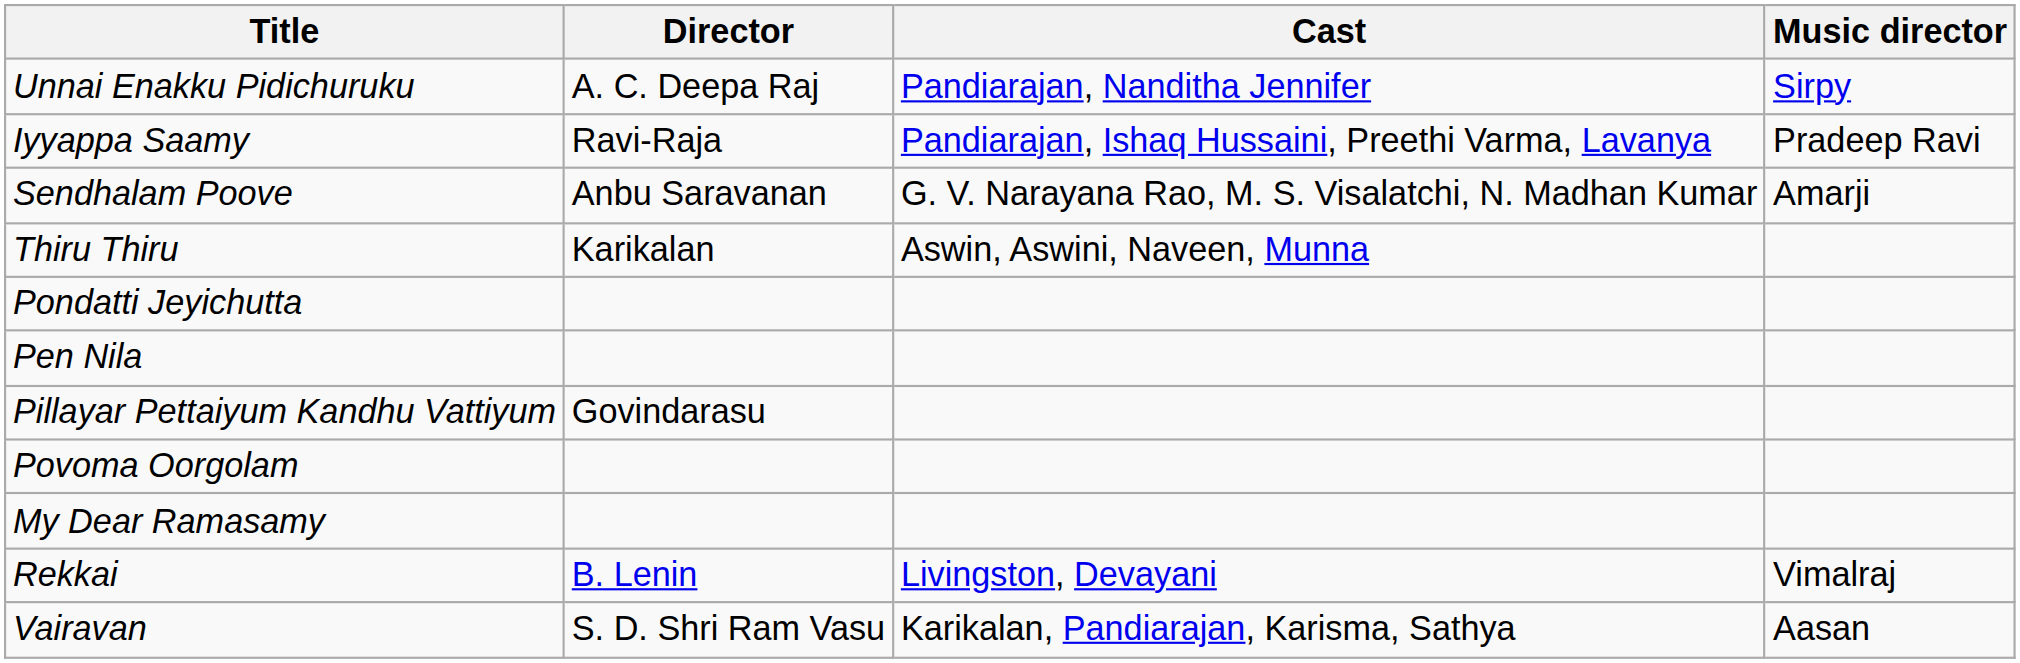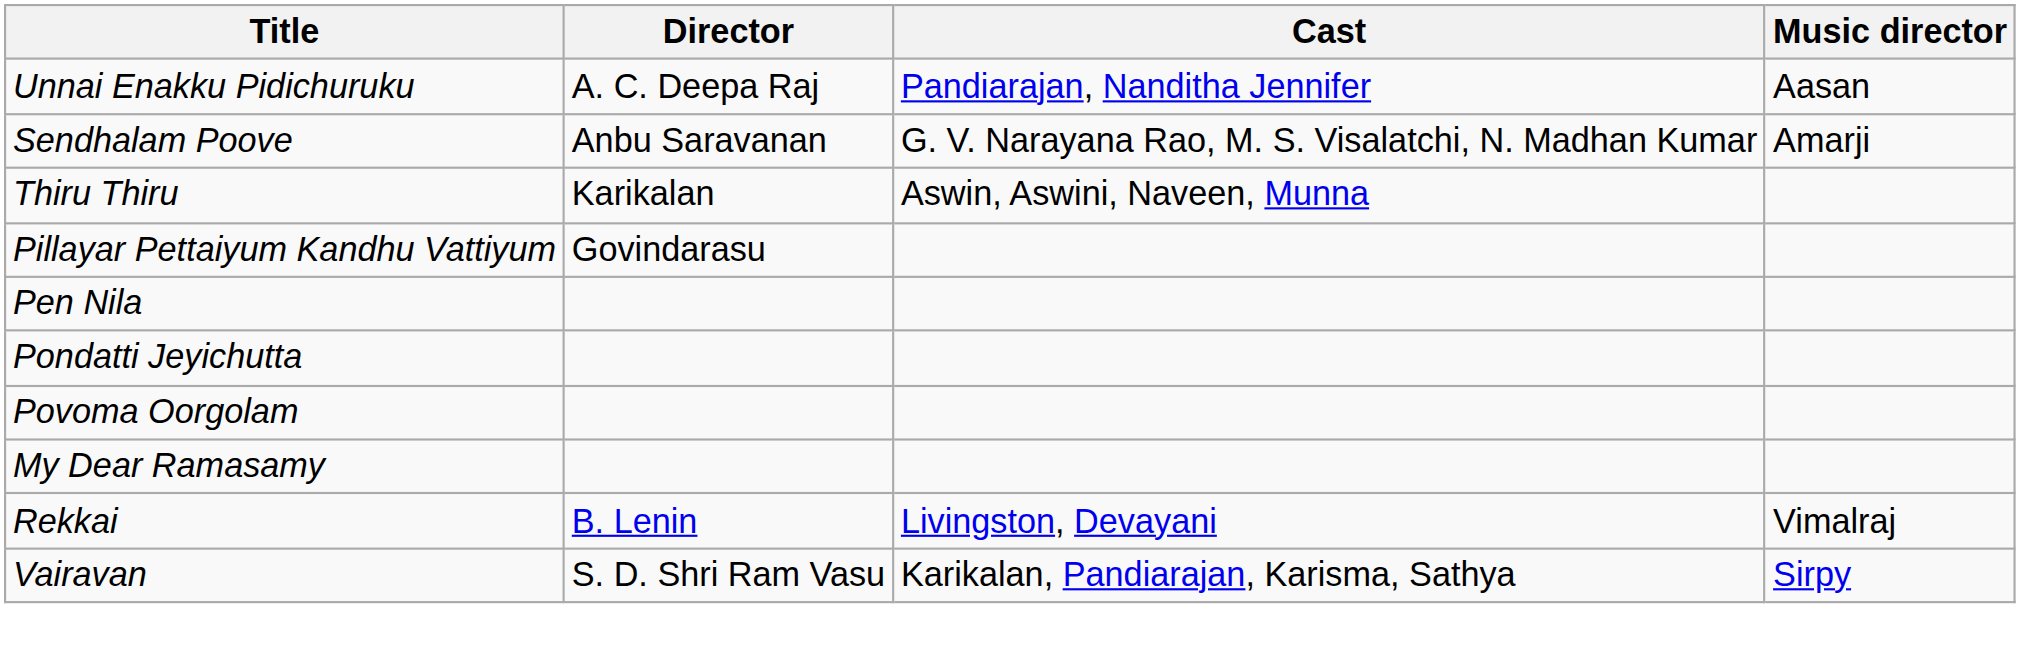 <table class="wikitable sortable">
 <tr>
 <th>Title</th>
 <th>Director</th>
 <th>Cast</th>
 <th>Music director</th>
 </tr>
 <tr>
 <td><em>Unnai Enakku Pidichuruku</em></td>
 <td>A. C. Deepa Raj</td>
 <td><a href='#'>Pandiarajan</a>, <a href='#'>Nanditha Jennifer</a></td>
-<td><a href='#'>Sirpy</a></td>
-</tr>
-<tr>
-<td><em>Iyyappa Saamy</em></td>
-<td>Ravi-Raja</td>
-<td><a href='#'>Pandiarajan</a>, <a href='#'>Ishaq Hussaini</a>, Preethi Varma, <a href='#'>Lavanya</a></td>
-<td>Pradeep Ravi</td>
+<td>Aasan</td>
 </tr>
 <tr>
 <td><em>Sendhalam Poove</em></td>
 <td>Anbu Saravanan</td>
 <td>G. V. Narayana Rao, M. S. Visalatchi, N. Madhan Kumar</td>
 <td>Amarji</td>
 </tr>
 <tr>
 <td><em>Thiru Thiru</em></td>
 <td>Karikalan</td>
 <td>Aswin, Aswini, Naveen, <a href='#'>Munna</a></td>
 <td></td>
 </tr>
 <tr>
-<td><em>Pondatti Jeyichutta</em></td>
-<td></td>
+<td><em>Pillayar Pettaiyum Kandhu Vattiyum</em></td>
+<td>Govindarasu</td>
 <td></td>
 <td></td>
 </tr>
 <tr>
 <td><em>Pen Nila</em></td>
 <td></td>
 <td></td>
 <td></td>
 </tr>
 <tr>
-<td><em>Pillayar Pettaiyum Kandhu Vattiyum</em></td>
-<td>Govindarasu</td>
+<td><em>Pondatti Jeyichutta</em></td>
+<td></td>
 <td></td>
 <td></td>
 </tr>
 <tr>
 <td><em>Povoma Oorgolam</em></td>
 <td></td>
 <td></td>
 <td></td>
 </tr>
 <tr>
 <td><em>My Dear Ramasamy</em></td>
 <td></td>
 <td></td>
 <td></td>
 </tr>
 <tr>
 <td><em>Rekkai</em></td>
 <td><a href='#'>B. Lenin</a></td>
 <td><a href='#'>Livingston</a>, <a href='#'>Devayani</a></td>
 <td>Vimalraj</td>
 </tr>
 <tr>
 <td><em>Vairavan</em></td>
 <td>S. D. Shri Ram Vasu</td>
 <td>Karikalan, <a href='#'>Pandiarajan</a>, Karisma, Sathya</td>
-<td>Aasan</td>
+<td><a href='#'>Sirpy</a></td>
 </tr>
 </table>
